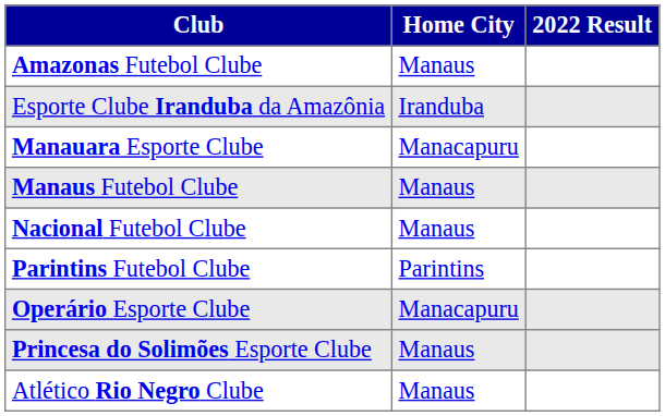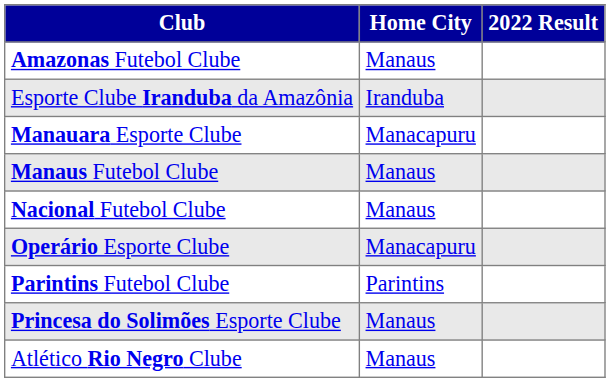 <table class="toccolours" border="1" cellpadding="4" cellspacing="0" style="border-collapse: collapse; margin:0;">
 <tr>
 <th style="background: #009; color: #fff;">Club</th>
 <th style="background: #009; color: #fff;">Home City</th>
 <th style="background: #009; color: #fff;">2022 Result</th>
 </tr>
 <tr style="background:white; color:black">
 <td><a href='#'><strong>Amazonas</strong> Futebol Clube</a></td>
 <td><a href='#'>Manaus</a></td>
 <td></td>
 </tr>
 <tr style="background:#e9e9e9; color:black">
 <td><a href='#'>Esporte Clube <strong>Iranduba</strong> da Amazônia</a></td>
 <td><a href='#'>Iranduba</a></td>
 <td></td>
 </tr>
 <tr style="background:white; color:black">
 <td><a href='#'><strong>Manauara</strong> Esporte Clube</a></td>
 <td><a href='#'>Manacapuru</a></td>
 <td></td>
 </tr>
 <tr style="background:#e9e9e9; color:black">
 <td><a href='#'><strong>Manaus</strong> Futebol Clube</a></td>
 <td><a href='#'>Manaus</a></td>
 <td></td>
 </tr>
 <tr style="background:white; color:black">
 <td><a href='#'><strong>Nacional</strong> Futebol Clube</a></td>
 <td><a href='#'>Manaus</a></td>
 <td></td>
 </tr>
+<tr style="background:#e9e9e9; color:black">
+<td><a href='#'><strong>Operário</strong> Esporte Clube</a></td>
+<td><a href='#'>Manacapuru</a></td>
+<td></td>
+</tr>
 <tr style="background:white; color:black">
 <td><a href='#'><strong>Parintins</strong> Futebol Clube</a></td>
 <td><a href='#'>Parintins</a></td>
-<td></td>
-</tr>
-<tr style="background:#e9e9e9; color:black">
-<td><a href='#'><strong>Operário</strong> Esporte Clube</a></td>
-<td><a href='#'>Manacapuru</a></td>
 <td></td>
 </tr>
 <tr style="background:#e9e9e9; color:black">
 <td><a href='#'><strong>Princesa do Solimões</strong> Esporte Clube</a></td>
 <td><a href='#'>Manaus</a></td>
 <td></td>
 </tr>
 <tr style="background:white; color:black">
 <td><a href='#'>Atlético <strong>Rio Negro</strong> Clube</a></td>
 <td><a href='#'>Manaus</a></td>
 <td></td>
 </tr>
 </table>
